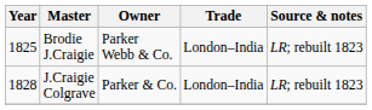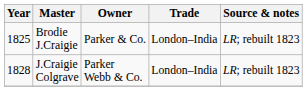 <table class=" wikitable">
 <tr>
 <th>Year</th>
 <th>Master</th>
 <th>Owner</th>
 <th>Trade</th>
 <th>Source & notes</th>
 </tr>
 <tr>
 <td>1825</td>
 <td>Brodie<br>J.Craigie</td>
-<td>Parker<br>Webb & Co.</td>
+<td>Parker & Co.</td>
 <td>London–India</td>
 <td><em>LR</em>; rebuilt 1823</td>
 </tr>
 <tr>
 <td>1828</td>
 <td>J.Craigie<br>Colgrave</td>
-<td>Parker & Co.</td>
+<td>Parker<br>Webb & Co.</td>
 <td>London–India</td>
 <td><em>LR</em>; rebuilt 1823</td>
 </tr>
 <tr>
 </tr>
 </table>
